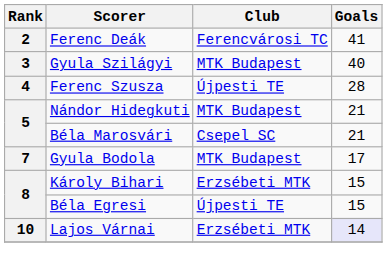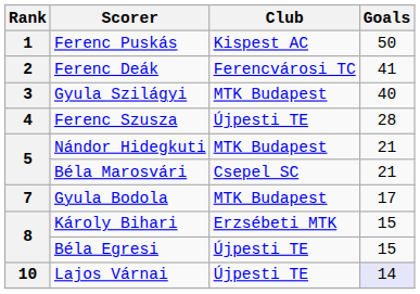 <table class="wikitable" style="text-align:center">
 <tr>
 <th>Rank</th>
 <th>Scorer</th>
 <th>Club</th>
 <th>Goals</th>
+</tr>
+<tr>
+<th rowspan="1">1</th>
+<td align=left> <a href='#'>Ferenc Puskás</a></td>
+<td align=left><a href='#'>Kispest AC</a></td>
+<td>50</td>
 </tr>
 <tr>
 <th rowspan="1">2</th>
 <td align=left> <a href='#'>Ferenc Deák</a></td>
 <td align=left><a href='#'>Ferencvárosi TC</a></td>
 <td>41</td>
 </tr>
 <tr>
 <th rowspan="1">3</th>
 <td align=left> <a href='#'>Gyula Szilágyi</a></td>
 <td align=left><a href='#'>MTK Budapest</a></td>
 <td>40</td>
 </tr>
 <tr>
 <th rowspan="1">4</th>
 <td align=left> <a href='#'>Ferenc Szusza</a></td>
 <td align=left><a href='#'>Újpesti TE</a></td>
 <td>28</td>
 </tr>
 <tr>
 <th rowspan="2">5</th>
 <td align=left> <a href='#'>Nándor Hidegkuti</a></td>
 <td align=left><a href='#'>MTK Budapest</a></td>
 <td>21</td>
 </tr>
 <tr>
 <td align=left> <a href='#'>Béla Marosvári</a></td>
 <td align=left><a href='#'>Csepel SC</a></td>
 <td>21</td>
 </tr>
 <tr>
 <th rowspan="1">7</th>
 <td align=left> <a href='#'>Gyula Bodola</a></td>
 <td align=left><a href='#'>MTK Budapest</a></td>
 <td>17</td>
 </tr>
 <tr>
 <th rowspan="2">8</th>
 <td align=left> <a href='#'>Károly Bihari</a></td>
 <td align=left><a href='#'>Erzsébeti MTK</a></td>
 <td>15</td>
 </tr>
 <tr>
 <td align=left> <a href='#'>Béla Egresi</a></td>
 <td align=left><a href='#'>Újpesti TE</a></td>
 <td>15</td>
 </tr>
 <tr>
 <th rowspan="1">10</th>
 <td align=left> <a href='#'>Lajos Várnai</a></td>
-<td align=left><a href='#'>Erzsébeti MTK</a></td>
+<td align=left><a href='#'>Újpesti TE</a></td>
 <td style="background: lavender;">14</td>
 </tr>
 <tr>
 </tr>
 </table>
